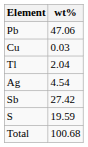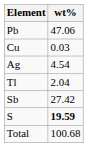 <table class="wikitable">
 <tr>
 <th>Element</th>
 <th>wt%</th>
 </tr>
 <tr>
 <td>Pb</td>
 <td>47.06</td>
 </tr>
 <tr>
 <td>Cu</td>
 <td>0.03</td>
 </tr>
 <tr>
+<td>Ag</td>
+<td>4.54</td>
+</tr>
+<tr>
 <td>Tl</td>
 <td>2.04</td>
-</tr>
-<tr>
-<td>Ag</td>
-<td>4.54</td>
 </tr>
 <tr>
 <td>Sb</td>
 <td>27.42</td>
 </tr>
 <tr>
 <td>S</td>
-<td>19.59</td>
+<td><strong>19.59</strong></td>
 </tr>
 <tr>
 <td>Total</td>
 <td>100.68</td>
 </tr>
 </table>
